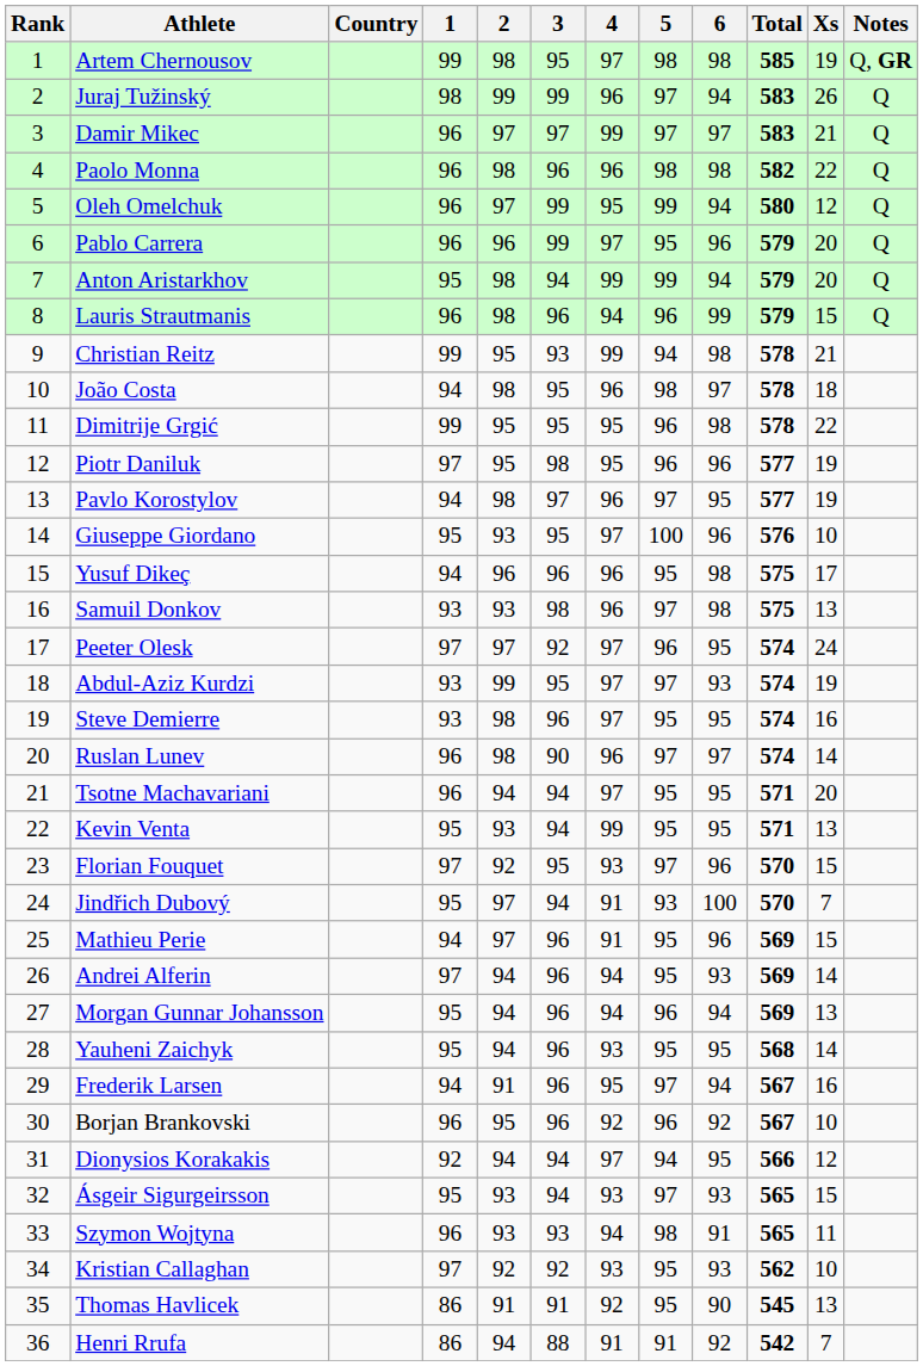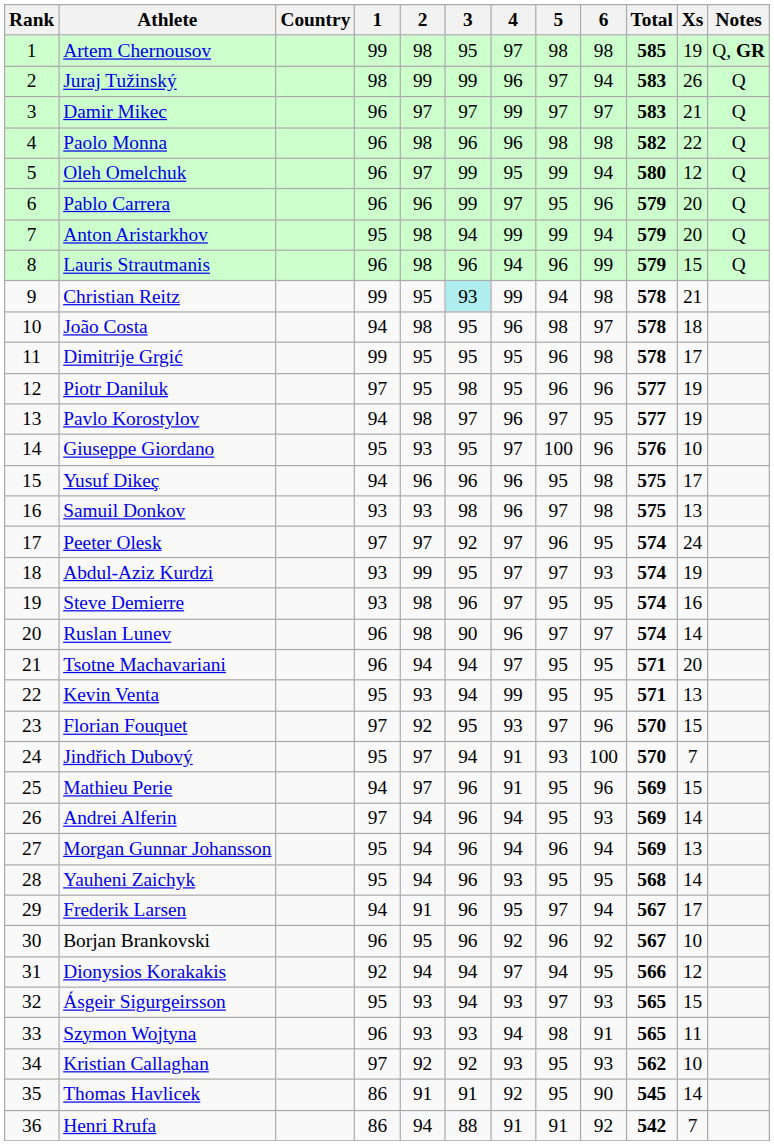 <table class="wikitable sortable" style="text-align:center">
 <tr>
 <th>Rank</th>
 <th>Athlete</th>
 <th>Country</th>
 <th class=unsortable width=30px>1</th>
 <th class=unsortable width=30px>2</th>
 <th class=unsortable width=30px>3</th>
 <th class=unsortable width=30px>4</th>
 <th class=unsortable width=30px>5</th>
 <th class=unsortable width=30px>6</th>
 <th>Total</th>
 <th>Xs</th>
 <th>Notes</th>
 </tr>
 <tr bgcolor=ccffcc>
 <td>1</td>
 <td align=left><a href='#'>Artem Chernousov</a></td>
 <td align=left></td>
 <td>99</td>
 <td>98</td>
 <td>95</td>
 <td>97</td>
 <td>98</td>
 <td>98</td>
 <td><strong>585</strong></td>
 <td>19</td>
 <td>Q, <strong>GR</strong></td>
 </tr>
 <tr bgcolor=ccffcc>
 <td>2</td>
 <td align=left><a href='#'>Juraj Tužinský</a></td>
 <td align=left></td>
 <td>98</td>
 <td>99</td>
 <td>99</td>
 <td>96</td>
 <td>97</td>
 <td>94</td>
 <td><strong>583</strong></td>
 <td>26</td>
 <td>Q</td>
 </tr>
 <tr bgcolor=ccffcc>
 <td>3</td>
 <td align=left><a href='#'>Damir Mikec</a></td>
 <td align=left></td>
 <td>96</td>
 <td>97</td>
 <td>97</td>
 <td>99</td>
 <td>97</td>
 <td>97</td>
 <td><strong>583</strong></td>
 <td>21</td>
 <td>Q</td>
 </tr>
 <tr bgcolor=ccffcc>
 <td>4</td>
 <td align=left><a href='#'>Paolo Monna</a></td>
 <td align=left></td>
 <td>96</td>
 <td>98</td>
 <td>96</td>
 <td>96</td>
 <td>98</td>
 <td>98</td>
 <td><strong>582</strong></td>
 <td>22</td>
 <td>Q</td>
 </tr>
 <tr bgcolor=ccffcc>
 <td>5</td>
 <td align=left><a href='#'>Oleh Omelchuk</a></td>
 <td align=left></td>
 <td>96</td>
 <td>97</td>
 <td>99</td>
 <td>95</td>
 <td>99</td>
 <td>94</td>
 <td><strong>580</strong></td>
 <td>12</td>
 <td>Q</td>
 </tr>
 <tr bgcolor=ccffcc>
 <td>6</td>
 <td align=left><a href='#'>Pablo Carrera</a></td>
 <td align=left></td>
 <td>96</td>
 <td>96</td>
 <td>99</td>
 <td>97</td>
 <td>95</td>
 <td>96</td>
 <td><strong>579</strong></td>
 <td>20</td>
 <td>Q</td>
 </tr>
 <tr bgcolor=ccffcc>
 <td>7</td>
 <td align=left><a href='#'>Anton Aristarkhov</a></td>
 <td align=left></td>
 <td>95</td>
 <td>98</td>
 <td>94</td>
 <td>99</td>
 <td>99</td>
 <td>94</td>
 <td><strong>579</strong></td>
 <td>20</td>
 <td>Q</td>
 </tr>
 <tr bgcolor=ccffcc>
 <td>8</td>
 <td align=left><a href='#'>Lauris Strautmanis</a></td>
 <td align=left></td>
 <td>96</td>
 <td>98</td>
 <td>96</td>
 <td>94</td>
 <td>96</td>
 <td>99</td>
 <td><strong>579</strong></td>
 <td>15</td>
 <td>Q</td>
 </tr>
 <tr>
 <td>9</td>
 <td align=left><a href='#'>Christian Reitz</a></td>
 <td align=left></td>
 <td>99</td>
 <td>95</td>
-<td>93</td>
+<td style="background: paleturquoise;">93</td>
 <td>99</td>
 <td>94</td>
 <td>98</td>
 <td><strong>578</strong></td>
 <td>21</td>
 <td></td>
 </tr>
 <tr>
 <td>10</td>
 <td align=left><a href='#'>João Costa</a></td>
 <td align=left></td>
 <td>94</td>
 <td>98</td>
 <td>95</td>
 <td>96</td>
 <td>98</td>
 <td>97</td>
 <td><strong>578</strong></td>
 <td>18</td>
 <td></td>
 </tr>
 <tr>
 <td>11</td>
 <td align=left><a href='#'>Dimitrije Grgić</a></td>
 <td align=left></td>
 <td>99</td>
 <td>95</td>
 <td>95</td>
 <td>95</td>
 <td>96</td>
 <td>98</td>
 <td><strong>578</strong></td>
-<td>22</td>
+<td>17</td>
 <td></td>
 </tr>
 <tr>
 <td>12</td>
 <td align=left><a href='#'>Piotr Daniluk</a></td>
 <td align=left></td>
 <td>97</td>
 <td>95</td>
 <td>98</td>
 <td>95</td>
 <td>96</td>
 <td>96</td>
 <td><strong>577</strong></td>
 <td>19</td>
 <td></td>
 </tr>
 <tr>
 <td>13</td>
 <td align=left><a href='#'>Pavlo Korostylov</a></td>
 <td align=left></td>
 <td>94</td>
 <td>98</td>
 <td>97</td>
 <td>96</td>
 <td>97</td>
 <td>95</td>
 <td><strong>577</strong></td>
 <td>19</td>
 <td></td>
 </tr>
 <tr>
 <td>14</td>
 <td align=left><a href='#'>Giuseppe Giordano</a></td>
 <td align=left></td>
 <td>95</td>
 <td>93</td>
 <td>95</td>
 <td>97</td>
 <td>100</td>
 <td>96</td>
 <td><strong>576</strong></td>
 <td>10</td>
 <td></td>
 </tr>
 <tr>
 <td>15</td>
 <td align=left><a href='#'>Yusuf Dikeç</a></td>
 <td align=left></td>
 <td>94</td>
 <td>96</td>
 <td>96</td>
 <td>96</td>
 <td>95</td>
 <td>98</td>
 <td><strong>575</strong></td>
 <td>17</td>
 <td></td>
 </tr>
 <tr>
 <td>16</td>
 <td align=left><a href='#'>Samuil Donkov</a></td>
 <td align=left></td>
 <td>93</td>
 <td>93</td>
 <td>98</td>
 <td>96</td>
 <td>97</td>
 <td>98</td>
 <td><strong>575</strong></td>
 <td>13</td>
 <td></td>
 </tr>
 <tr>
 <td>17</td>
 <td align=left><a href='#'>Peeter Olesk</a></td>
 <td align=left></td>
 <td>97</td>
 <td>97</td>
 <td>92</td>
 <td>97</td>
 <td>96</td>
 <td>95</td>
 <td><strong>574</strong></td>
 <td>24</td>
 <td></td>
 </tr>
 <tr>
 <td>18</td>
 <td align=left><a href='#'>Abdul-Aziz Kurdzi</a></td>
 <td align=left></td>
 <td>93</td>
 <td>99</td>
 <td>95</td>
 <td>97</td>
 <td>97</td>
 <td>93</td>
 <td><strong>574</strong></td>
 <td>19</td>
 <td></td>
 </tr>
 <tr>
 <td>19</td>
 <td align=left><a href='#'>Steve Demierre</a></td>
 <td align=left></td>
 <td>93</td>
 <td>98</td>
 <td>96</td>
 <td>97</td>
 <td>95</td>
 <td>95</td>
 <td><strong>574</strong></td>
 <td>16</td>
 <td></td>
 </tr>
 <tr>
 <td>20</td>
 <td align=left><a href='#'>Ruslan Lunev</a></td>
 <td align=left></td>
 <td>96</td>
 <td>98</td>
 <td>90</td>
 <td>96</td>
 <td>97</td>
 <td>97</td>
 <td><strong>574</strong></td>
 <td>14</td>
 <td></td>
 </tr>
 <tr>
 <td>21</td>
 <td align=left><a href='#'>Tsotne Machavariani</a></td>
 <td align=left></td>
 <td>96</td>
 <td>94</td>
 <td>94</td>
 <td>97</td>
 <td>95</td>
 <td>95</td>
 <td><strong>571</strong></td>
 <td>20</td>
 <td></td>
 </tr>
 <tr>
 <td>22</td>
 <td align=left><a href='#'>Kevin Venta</a></td>
 <td align=left></td>
 <td>95</td>
 <td>93</td>
 <td>94</td>
 <td>99</td>
 <td>95</td>
 <td>95</td>
 <td><strong>571</strong></td>
 <td>13</td>
 <td></td>
 </tr>
 <tr>
 <td>23</td>
 <td align=left><a href='#'>Florian Fouquet</a></td>
 <td align=left></td>
 <td>97</td>
 <td>92</td>
 <td>95</td>
 <td>93</td>
 <td>97</td>
 <td>96</td>
 <td><strong>570</strong></td>
 <td>15</td>
 <td></td>
 </tr>
 <tr>
 <td>24</td>
 <td align=left><a href='#'>Jindřich Dubový</a></td>
 <td align=left></td>
 <td>95</td>
 <td>97</td>
 <td>94</td>
 <td>91</td>
 <td>93</td>
 <td>100</td>
 <td><strong>570</strong></td>
 <td>7</td>
 <td></td>
 </tr>
 <tr>
 <td>25</td>
 <td align=left><a href='#'>Mathieu Perie</a></td>
 <td align=left></td>
 <td>94</td>
 <td>97</td>
 <td>96</td>
 <td>91</td>
 <td>95</td>
 <td>96</td>
 <td><strong>569</strong></td>
 <td>15</td>
 <td></td>
 </tr>
 <tr>
 <td>26</td>
 <td align=left><a href='#'>Andrei Alferin</a></td>
 <td align=left></td>
 <td>97</td>
 <td>94</td>
 <td>96</td>
 <td>94</td>
 <td>95</td>
 <td>93</td>
 <td><strong>569</strong></td>
 <td>14</td>
 <td></td>
 </tr>
 <tr>
 <td>27</td>
 <td align=left><a href='#'>Morgan Gunnar Johansson</a></td>
 <td align=left></td>
 <td>95</td>
 <td>94</td>
 <td>96</td>
 <td>94</td>
 <td>96</td>
 <td>94</td>
 <td><strong>569</strong></td>
 <td>13</td>
 <td></td>
 </tr>
 <tr>
 <td>28</td>
 <td align=left><a href='#'>Yauheni Zaichyk</a></td>
 <td align=left></td>
 <td>95</td>
 <td>94</td>
 <td>96</td>
 <td>93</td>
 <td>95</td>
 <td>95</td>
 <td><strong>568</strong></td>
 <td>14</td>
 <td></td>
 </tr>
 <tr>
 <td>29</td>
 <td align=left><a href='#'>Frederik Larsen</a></td>
 <td align=left></td>
 <td>94</td>
 <td>91</td>
 <td>96</td>
 <td>95</td>
 <td>97</td>
 <td>94</td>
 <td><strong>567</strong></td>
-<td>16</td>
+<td>17</td>
 <td></td>
 </tr>
 <tr>
 <td>30</td>
 <td align=left>Borjan Brankovski</td>
 <td align=left></td>
 <td>96</td>
 <td>95</td>
 <td>96</td>
 <td>92</td>
 <td>96</td>
 <td>92</td>
 <td><strong>567</strong></td>
 <td>10</td>
 <td></td>
 </tr>
 <tr>
 <td>31</td>
 <td align=left><a href='#'>Dionysios Korakakis</a></td>
 <td align=left></td>
 <td>92</td>
 <td>94</td>
 <td>94</td>
 <td>97</td>
 <td>94</td>
 <td>95</td>
 <td><strong>566</strong></td>
 <td>12</td>
 <td></td>
 </tr>
 <tr>
 <td>32</td>
 <td align=left><a href='#'>Ásgeir Sigurgeirsson</a></td>
 <td align=left></td>
 <td>95</td>
 <td>93</td>
 <td>94</td>
 <td>93</td>
 <td>97</td>
 <td>93</td>
 <td><strong>565</strong></td>
 <td>15</td>
 <td></td>
 </tr>
 <tr>
 <td>33</td>
 <td align=left><a href='#'>Szymon Wojtyna</a></td>
 <td align=left></td>
 <td>96</td>
 <td>93</td>
 <td>93</td>
 <td>94</td>
 <td>98</td>
 <td>91</td>
 <td><strong>565</strong></td>
 <td>11</td>
 <td></td>
 </tr>
 <tr>
 <td>34</td>
 <td align=left><a href='#'>Kristian Callaghan</a></td>
 <td align=left></td>
 <td>97</td>
 <td>92</td>
 <td>92</td>
 <td>93</td>
 <td>95</td>
 <td>93</td>
 <td><strong>562</strong></td>
 <td>10</td>
 <td></td>
 </tr>
 <tr>
 <td>35</td>
 <td align=left><a href='#'>Thomas Havlicek</a></td>
 <td align=left></td>
 <td>86</td>
 <td>91</td>
 <td>91</td>
 <td>92</td>
 <td>95</td>
 <td>90</td>
 <td><strong>545</strong></td>
-<td>13</td>
+<td>14</td>
 <td></td>
 </tr>
 <tr>
 <td>36</td>
 <td align=left><a href='#'>Henri Rrufa</a></td>
 <td align=left></td>
 <td>86</td>
 <td>94</td>
 <td>88</td>
 <td>91</td>
 <td>91</td>
 <td>92</td>
 <td><strong>542</strong></td>
 <td>7</td>
 <td></td>
 </tr>
 </table>
